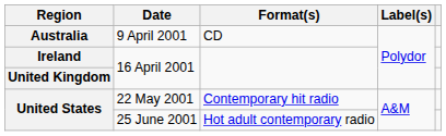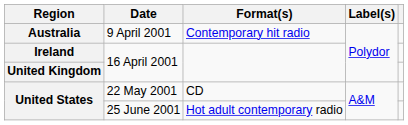 <table class="wikitable plainrowheaders">
 <tr>
 <th scope="col">Region</th>
 <th scope="col">Date</th>
 <th scope="col">Format(s)</th>
 <th scope="col">Label(s)</th>
 <th scope="col"></th>
 </tr>
 <tr>
 <th scope="row">Australia</th>
 <td>9 April 2001</td>
-<td>CD</td>
+<td><a href='#'>Contemporary hit radio</a></td>
 <td rowspan="3"><a href='#'>Polydor</a></td>
 <td></td>
 </tr>
 <tr>
 <th scope="row">Ireland</th>
 <td rowspan="2">16 April 2001</td>
 <td rowspan="2"></td>
 <td></td>
 </tr>
 <tr>
 <th scope="row">United Kingdom</th>
 <td></td>
 </tr>
 <tr>
 <th scope="row" rowspan="2">United States</th>
 <td>22 May 2001</td>
-<td><a href='#'>Contemporary hit radio</a></td>
+<td>CD</td>
 <td rowspan="2"><a href='#'>A&M</a></td>
 <td></td>
 </tr>
 <tr>
 <td>25 June 2001</td>
 <td><a href='#'>Hot adult contemporary</a> radio</td>
 <td></td>
 </tr>
 </table>
